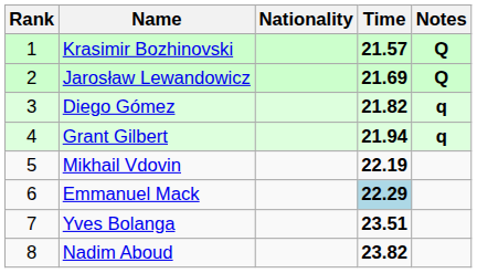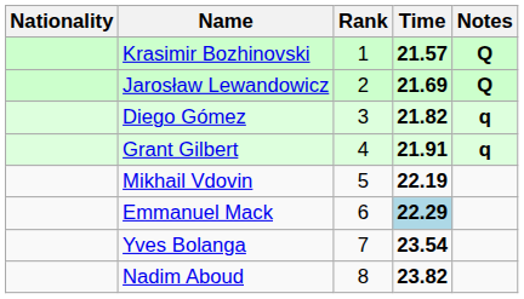 <table class="wikitable sortable" style="text-align:center">
 <tr>
+<th>Nationality</th>
+<th>Name</th>
 <th>Rank</th>
-<th>Name</th>
-<th>Nationality</th>
 <th>Time</th>
 <th>Notes</th>
 </tr>
 <tr bgcolor=ccffcc>
+<td align=left></td>
+<td align=left><a href='#'>Krasimir Bozhinovski</a></td>
 <td>1</td>
-<td align=left><a href='#'>Krasimir Bozhinovski</a></td>
-<td align=left></td>
 <td><strong>21.57</strong></td>
 <td><strong>Q</strong></td>
 </tr>
 <tr bgcolor=ccffcc>
+<td align=left></td>
+<td align=left><a href='#'>Jarosław Lewandowicz</a></td>
 <td>2</td>
-<td align=left><a href='#'>Jarosław Lewandowicz</a></td>
-<td align=left></td>
 <td><strong>21.69</strong></td>
 <td><strong>Q</strong></td>
 </tr>
 <tr bgcolor=ddffdd>
+<td align=left></td>
+<td align=left><a href='#'>Diego Gómez</a></td>
 <td>3</td>
-<td align=left><a href='#'>Diego Gómez</a></td>
-<td align=left></td>
 <td><strong>21.82</strong></td>
 <td><strong>q</strong></td>
 </tr>
 <tr bgcolor=ddffdd>
+<td align=left></td>
+<td align=left><a href='#'>Grant Gilbert</a></td>
 <td>4</td>
-<td align=left><a href='#'>Grant Gilbert</a></td>
-<td align=left></td>
-<td><strong>21.94</strong></td>
+<td><strong>21.91</strong></td>
 <td><strong>q</strong></td>
 </tr>
 <tr>
+<td align=left></td>
+<td align=left><a href='#'>Mikhail Vdovin</a></td>
 <td>5</td>
-<td align=left><a href='#'>Mikhail Vdovin</a></td>
-<td align=left></td>
 <td><strong>22.19</strong></td>
 <td></td>
 </tr>
 <tr>
+<td align=left></td>
+<td align=left><a href='#'>Emmanuel Mack</a></td>
 <td>6</td>
-<td align=left><a href='#'>Emmanuel Mack</a></td>
-<td align=left></td>
 <td style="background: lightblue;"><strong>22.29</strong></td>
 <td></td>
 </tr>
 <tr>
+<td align=left></td>
+<td align=left><a href='#'>Yves Bolanga</a></td>
 <td>7</td>
-<td align=left><a href='#'>Yves Bolanga</a></td>
-<td align=left></td>
-<td><strong>23.51</strong></td>
+<td><strong>23.54</strong></td>
 <td></td>
 </tr>
 <tr>
+<td align=left></td>
+<td align=left><a href='#'>Nadim Aboud</a></td>
 <td>8</td>
-<td align=left><a href='#'>Nadim Aboud</a></td>
-<td align=left></td>
 <td><strong>23.82</strong></td>
 <td></td>
 </tr>
 </table>
